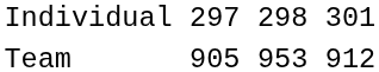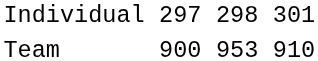 <table>
 <tr>
 <td>Individual</td>
 <td></td>
 <td>297</td>
 <td></td>
 <td>298</td>
 <td></td>
 <td>301</td>
 </tr>
 <tr>
 <td>Team</td>
 <td></td>
-<td>905</td>
+<td>900</td>
 <td></td>
 <td>953</td>
 <td></td>
-<td>912</td>
+<td>910</td>
 </tr>
 </table>
